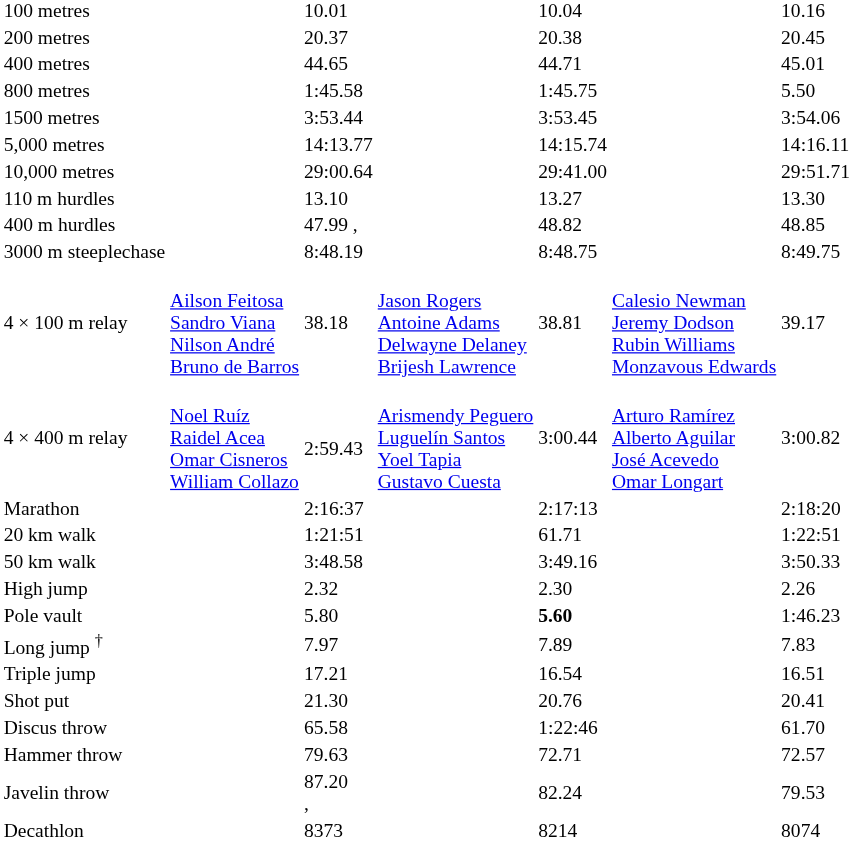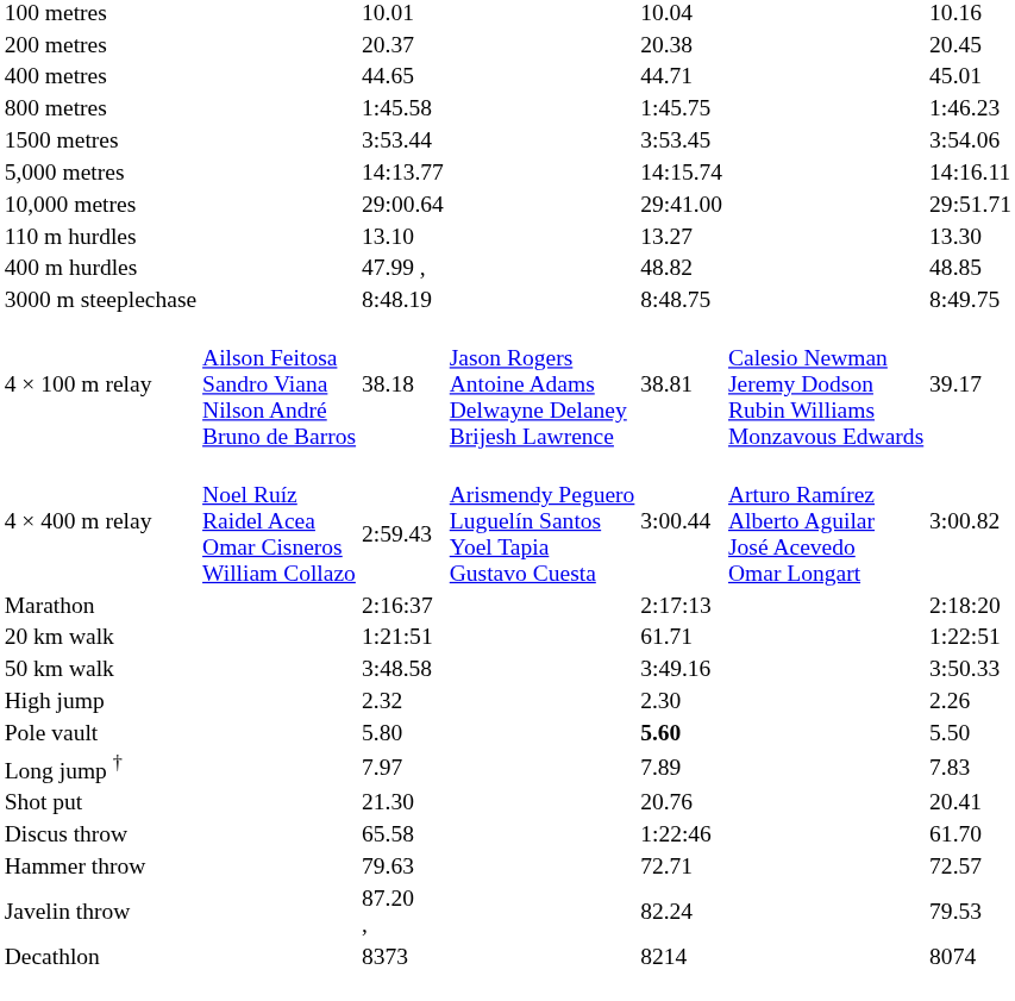 <table>
 <tr>
 <td>100 metres<br></td>
 <td></td>
 <td>10.01 <strong></strong></td>
 <td></td>
 <td>10.04</td>
 <td></td>
 <td>10.16</td>
 </tr>
 <tr>
 <td>200 metres<br></td>
 <td></td>
 <td>20.37</td>
 <td></td>
 <td>20.38</td>
 <td></td>
 <td>20.45</td>
 </tr>
 <tr>
 <td>400 metres<br></td>
 <td></td>
 <td>44.65 <strong></strong></td>
 <td></td>
 <td>44.71 <strong></strong></td>
 <td></td>
 <td>45.01 <strong></strong></td>
 </tr>
 <tr>
 <td>800 metres<br></td>
 <td></td>
 <td>1:45.58 <strong></strong></td>
 <td></td>
 <td>1:45.75</td>
 <td></td>
-<td>5.50</td>
+<td>1:46.23</td>
 </tr>
 <tr>
 <td>1500 metres<br></td>
 <td></td>
 <td>3:53.44</td>
 <td></td>
 <td>3:53.45</td>
 <td></td>
 <td>3:54.06</td>
 </tr>
 <tr>
 <td>5,000 metres<br></td>
 <td></td>
 <td>14:13.77</td>
 <td></td>
 <td>14:15.74</td>
 <td></td>
 <td>14:16.11</td>
 </tr>
 <tr>
 <td>10,000 metres<br></td>
 <td></td>
 <td>29:00.64</td>
 <td></td>
 <td>29:41.00</td>
 <td></td>
 <td>29:51.71</td>
 </tr>
 <tr>
 <td>110 m hurdles<br></td>
 <td></td>
 <td>13.10 <strong></strong></td>
 <td></td>
 <td>13.27 <strong></strong></td>
 <td></td>
 <td>13.30</td>
 </tr>
 <tr>
 <td>400 m hurdles<br></td>
 <td></td>
 <td>47.99 <strong></strong>, <strong></strong></td>
 <td></td>
 <td>48.82</td>
 <td></td>
 <td>48.85</td>
 </tr>
 <tr>
 <td>3000 m steeplechase<br></td>
 <td></td>
 <td>8:48.19</td>
 <td></td>
 <td>8:48.75</td>
 <td></td>
 <td>8:49.75</td>
 </tr>
 <tr>
 <td>4 × 100 m relay<br></td>
 <td><br><a href='#'>Ailson Feitosa</a><br><a href='#'>Sandro Viana</a><br><a href='#'>Nilson André</a><br><a href='#'>Bruno de Barros</a></td>
 <td>38.18 <strong></strong></td>
 <td><br><a href='#'>Jason Rogers</a><br><a href='#'>Antoine Adams</a><br><a href='#'>Delwayne Delaney</a><br><a href='#'>Brijesh Lawrence</a></td>
 <td>38.81</td>
 <td><br><a href='#'>Calesio Newman</a><br><a href='#'>Jeremy Dodson</a><br><a href='#'>Rubin Williams</a><br><a href='#'>Monzavous Edwards</a></td>
 <td>39.17</td>
 </tr>
 <tr>
 <td>4 × 400 m relay<br> </td>
 <td><br><a href='#'>Noel Ruíz</a><br><a href='#'>Raidel Acea</a><br><a href='#'>Omar Cisneros</a><br><a href='#'>William Collazo</a></td>
 <td><br>2:59.43 <strong></strong></td>
 <td><br><a href='#'>Arismendy Peguero</a><br><a href='#'>Luguelín Santos</a><br><a href='#'>Yoel Tapia</a><br><a href='#'>Gustavo Cuesta</a></td>
 <td>3:00.44 <strong></strong></td>
 <td><br><a href='#'>Arturo Ramírez</a><br><a href='#'>Alberto Aguilar</a><br><a href='#'>José Acevedo</a><br><a href='#'>Omar Longart</a></td>
 <td>3:00.82 <strong></strong></td>
 </tr>
 <tr>
 <td>Marathon<br></td>
 <td></td>
 <td>2:16:37</td>
 <td></td>
 <td>2:17:13 <strong></strong></td>
 <td></td>
 <td>2:18:20</td>
 </tr>
 <tr>
 <td>20 km walk<br></td>
 <td></td>
 <td>1:21:51</td>
 <td></td>
 <td>61.71</td>
 <td></td>
 <td>1:22:51</td>
 </tr>
 <tr>
 <td>50 km walk<br></td>
 <td></td>
 <td>3:48.58</td>
 <td></td>
 <td>3:49.16 <strong></strong></td>
 <td></td>
 <td>3:50.33 <strong></strong></td>
 </tr>
 <tr>
 <td>High jump<br></td>
 <td></td>
 <td>2.32</td>
 <td></td>
 <td>2.30 <strong></strong></td>
 <td></td>
 <td>2.26</td>
 </tr>
 <tr>
 <td>Pole vault<br></td>
 <td></td>
 <td>5.80 <strong></strong></td>
 <td></td>
 <td><strong>5.60</strong></td>
 <td></td>
-<td>1:46.23</td>
+<td>5.50</td>
 </tr>
 <tr>
 <td>Long jump <sup>†</sup><br></td>
 <td></td>
 <td>7.97</td>
 <td></td>
 <td>7.89</td>
 <td></td>
 <td>7.83</td>
-</tr>
-<tr>
-<td>Triple jump<br></td>
-<td></td>
-<td>17.21</td>
-<td></td>
-<td>16.54</td>
-<td></td>
-<td>16.51</td>
 </tr>
 <tr>
 <td>Shot put<br></td>
 <td></td>
 <td>21.30 <strong></strong></td>
 <td></td>
 <td>20.76</td>
 <td></td>
 <td>20.41 <strong></strong></td>
 </tr>
 <tr>
 <td>Discus throw<br></td>
 <td></td>
 <td>65.58</td>
 <td></td>
 <td>1:22:46</td>
 <td></td>
 <td>61.70</td>
 </tr>
 <tr>
 <td>Hammer throw<br></td>
 <td></td>
 <td>79.63 <strong></strong></td>
 <td></td>
 <td>72.71</td>
 <td></td>
 <td>72.57</td>
 </tr>
 <tr>
 <td>Javelin throw<br></td>
 <td></td>
 <td>87.20<br><strong></strong>, <strong></strong></td>
 <td></td>
 <td>82.24 <strong></strong></td>
 <td></td>
 <td>79.53 <strong></strong></td>
 </tr>
 <tr>
 <td>Decathlon<br></td>
 <td></td>
 <td>8373 <strong></strong></td>
 <td></td>
 <td>8214 <strong></strong></td>
 <td></td>
 <td>8074</td>
 </tr>
 </table>
